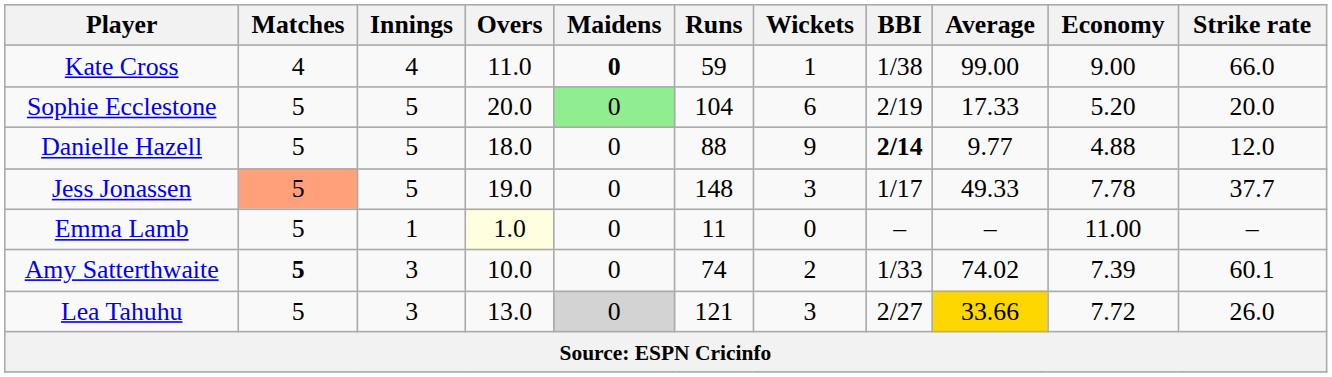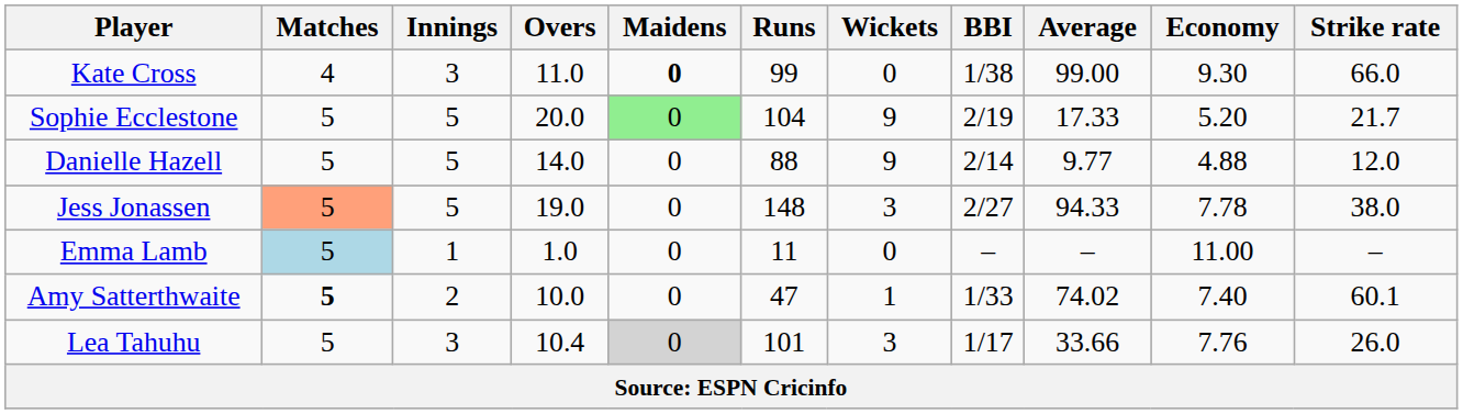 <table class="wikitable" style="text-align:center; width:65%;">
 <tr>
 <th>Player</th>
 <th>Matches</th>
 <th>Innings</th>
 <th>Overs</th>
 <th>Maidens</th>
 <th>Runs</th>
 <th>Wickets</th>
 <th>BBI</th>
 <th>Average</th>
 <th>Economy</th>
 <th>Strike rate</th>
 </tr>
 <tr>
 <td><a href='#'>Kate Cross</a></td>
 <td>4</td>
-<td>4</td>
+<td>3</td>
 <td>11.0</td>
 <td><strong>0</strong></td>
-<td>59</td>
-<td>1</td>
+<td>99</td>
+<td>0</td>
 <td>1/38</td>
 <td>99.00</td>
-<td>9.00</td>
+<td>9.30</td>
 <td>66.0</td>
 </tr>
 <tr>
 <td><a href='#'>Sophie Ecclestone</a></td>
 <td>5</td>
 <td>5</td>
 <td>20.0</td>
 <td style="background: lightgreen;">0</td>
 <td>104</td>
-<td>6</td>
+<td>9</td>
 <td>2/19</td>
 <td>17.33</td>
 <td>5.20</td>
-<td>20.0</td>
+<td>21.7</td>
 </tr>
 <tr>
 <td><a href='#'>Danielle Hazell</a></td>
 <td>5</td>
 <td>5</td>
-<td>18.0</td>
+<td>14.0</td>
 <td>0</td>
 <td>88</td>
 <td>9</td>
-<td><strong>2/14</strong></td>
+<td>2/14</td>
 <td>9.77</td>
 <td>4.88</td>
 <td>12.0</td>
 </tr>
 <tr>
 <td><a href='#'>Jess Jonassen</a></td>
 <td style="background: lightsalmon;">5</td>
 <td>5</td>
 <td>19.0</td>
 <td>0</td>
 <td>148</td>
 <td>3</td>
-<td>1/17</td>
-<td>49.33</td>
+<td>2/27</td>
+<td>94.33</td>
 <td>7.78</td>
-<td>37.7</td>
+<td>38.0</td>
 </tr>
 <tr>
 <td><a href='#'>Emma Lamb</a></td>
-<td>5</td>
+<td style="background: lightblue;">5</td>
 <td>1</td>
-<td style="background: lightyellow;">1.0</td>
+<td>1.0</td>
 <td>0</td>
 <td>11</td>
 <td>0</td>
 <td>–</td>
 <td>–</td>
 <td>11.00</td>
 <td>–</td>
 </tr>
 <tr>
 <td><a href='#'>Amy Satterthwaite</a></td>
 <td><strong>5</strong></td>
-<td>3</td>
+<td>2</td>
 <td>10.0</td>
 <td>0</td>
-<td>74</td>
-<td>2</td>
+<td>47</td>
+<td>1</td>
 <td>1/33</td>
 <td>74.02</td>
-<td>7.39</td>
+<td>7.40</td>
 <td>60.1</td>
 </tr>
 <tr>
 <td><a href='#'>Lea Tahuhu</a></td>
 <td>5</td>
 <td>3</td>
-<td>13.0</td>
+<td>10.4</td>
 <td style="background: lightgrey;">0</td>
-<td>121</td>
+<td>101</td>
 <td>3</td>
-<td>2/27</td>
-<td style="background: gold;">33.66</td>
-<td>7.72</td>
+<td>1/17</td>
+<td>33.66</td>
+<td>7.76</td>
 <td>26.0</td>
 </tr>
 <tr>
 <th colspan="13"><small>Source: ESPN Cricinfo </small></th>
 </tr>
 </table>
